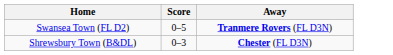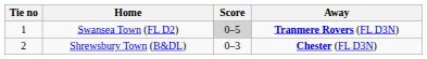 <table class="wikitable" style="text-align:center">
 <tr>
+<th width=50>Tie no</th>
 <th width=250>Home</th>
 <th width=50>Score</th>
 <th width=250>Away</th>
 </tr>
 <tr>
+<td>1</td>
 <td><a href='#'>Swansea Town</a> (<a href='#'>FL D2</a>)</td>
-<td>0–5</td>
+<td style="background: lightgrey;">0–5</td>
 <td><strong><a href='#'>Tranmere Rovers</a></strong> (<a href='#'>FL D3N</a>)</td>
 </tr>
 <tr>
+<td>2</td>
 <td><a href='#'>Shrewsbury Town</a> (<a href='#'>B&DL</a>)</td>
 <td>0–3</td>
 <td><strong><a href='#'>Chester</a></strong> (<a href='#'>FL D3N</a>)</td>
 </tr>
 </table>
